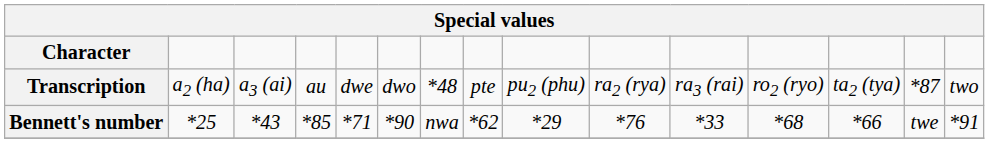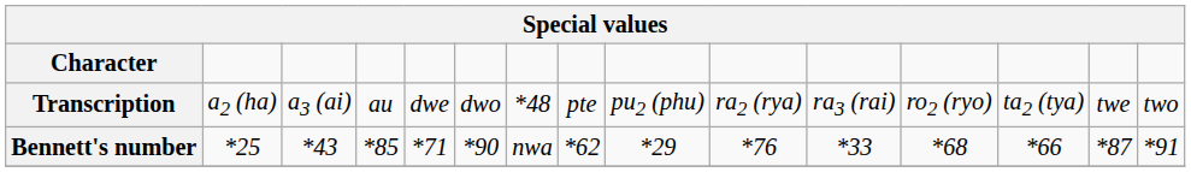 <table class="wikitable" style="text-align:center;">
 <tr>
 <th colspan=30>Special values</th>
 </tr>
 <tr>
 <th>Character</th>
 <td style="font-size: 200%;"> </td>
 <td style="font-size: 200%;"> </td>
 <td style="font-size: 200%;"> </td>
 <td style="font-size: 200%;"> </td>
 <td style="font-size: 200%;"> </td>
 <td style="font-size: 200%;"> </td>
 <td style="font-size: 200%;"> </td>
 <td style="font-size: 200%;"> </td>
 <td style="font-size: 200%;"> </td>
 <td style="font-size: 200%;"> </td>
 <td style="font-size: 200%;"> </td>
 <td style="font-size: 200%;"> </td>
 <td style="font-size: 200%;"> </td>
 <td style="font-size: 200%;"> </td>
 </tr>
 <tr>
 <th>Transcription</th>
 <td><em>a<sub>2</sub> (ha)</em></td>
 <td><em>a<sub>3</sub> (ai)</em></td>
 <td><em>au</em></td>
 <td><em>dwe</em></td>
 <td><em>dwo</em></td>
 <td><em>*48</em></td>
 <td><em>pte</em></td>
 <td><em>pu<sub>2</sub> (phu)</em></td>
 <td><em>ra<sub>2</sub> (rya)</em></td>
 <td><em>ra<sub>3</sub> (rai)</em></td>
 <td><em>ro<sub>2</sub> (ryo)</em></td>
 <td><em>ta<sub>2</sub> (tya)</em></td>
-<td><em>*87</em></td>
+<td><em>twe</em></td>
 <td><em>two</em></td>
 </tr>
 <tr>
 <th>Bennett's number</th>
 <td><em>*25</em></td>
 <td><em>*43</em></td>
 <td><em>*85</em></td>
 <td><em>*71</em></td>
 <td><em>*90</em></td>
 <td><em>nwa</em></td>
 <td><em>*62</em></td>
 <td><em>*29</em></td>
 <td><em>*76</em></td>
 <td><em>*33</em></td>
 <td><em>*68</em></td>
 <td><em>*66</em></td>
-<td><em>twe</em></td>
+<td><em>*87</em></td>
 <td><em>*91</em></td>
 </tr>
 <tr>
 </tr>
 </table>
